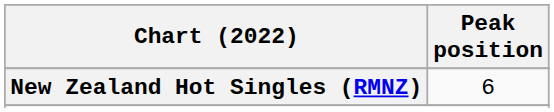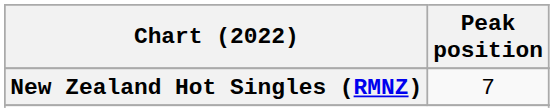 <table class="wikitable sortable plainrowheaders" style="text-align:center">
 <tr>
 <th scope="col">Chart (2022)</th>
 <th scope="col">Peak<br>position</th>
 </tr>
 <tr>
 </tr>
 <tr>
 </tr>
 <tr>
 <th scope="row">New Zealand Hot Singles (<a href='#'>RMNZ</a>)</th>
-<td>6</td>
+<td>7</td>
 </tr>
 <tr>
 </tr>
 <tr>
 </tr>
 <tr>
 </tr>
 </table>
